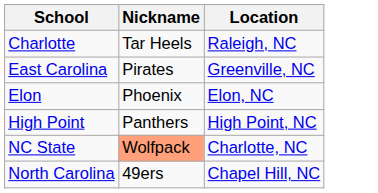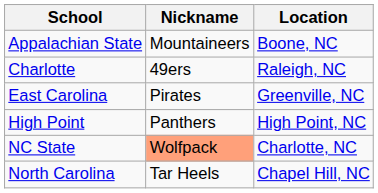 <table class="wikitable sortable">
 <tr>
 <th>School</th>
 <th>Nickname</th>
 <th>Location</th>
 </tr>
 <tr>
+<td><a href='#'>Appalachian State</a></td>
+<td>Mountaineers</td>
+<td><a href='#'>Boone, NC</a></td>
+</tr>
+<tr>
 <td><a href='#'>Charlotte</a></td>
-<td>Tar Heels</td>
+<td>49ers</td>
 <td><a href='#'>Raleigh, NC</a></td>
 </tr>
 <tr>
 <td><a href='#'>East Carolina</a></td>
 <td>Pirates</td>
 <td><a href='#'>Greenville, NC</a></td>
-</tr>
-<tr>
-<td><a href='#'>Elon</a></td>
-<td>Phoenix</td>
-<td><a href='#'>Elon, NC</a></td>
 </tr>
 <tr>
 <td><a href='#'>High Point</a></td>
 <td>Panthers</td>
 <td><a href='#'>High Point, NC</a></td>
 </tr>
 <tr>
 <td><a href='#'>NC State</a></td>
 <td style="background: lightsalmon;">Wolfpack</td>
 <td><a href='#'>Charlotte, NC</a></td>
 </tr>
 <tr>
 <td><a href='#'>North Carolina</a></td>
-<td>49ers</td>
+<td>Tar Heels</td>
 <td><a href='#'>Chapel Hill, NC</a></td>
 </tr>
 </table>
